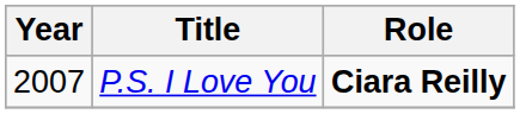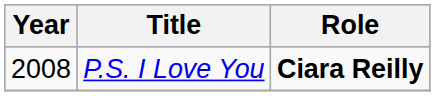 <table class="wikitable sortable">
 <tr>
 <th>Year</th>
 <th>Title</th>
 <th>Role</th>
 </tr>
 <tr>
-<td>2007</td>
+<td>2008</td>
 <td><em><a href='#'>P.S. I Love You</a></em></td>
 <td><strong>Ciara Reilly</strong></td>
 </tr>
 <tr>
 </tr>
 </table>
